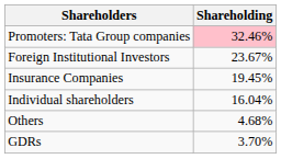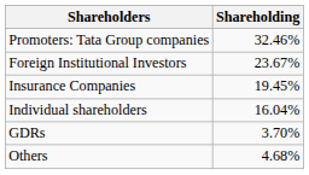 <table class="wikitable sortable">
 <tr>
 <th>Shareholders</th>
 <th data-sort-type="numeric">Shareholding</th>
 </tr>
 <tr>
 <td>Promoters: Tata Group companies</td>
-<td style="background: pink; text-align:right;">32.46%</td>
+<td style="text-align:right;">32.46%</td>
 </tr>
 <tr>
 <td>Foreign Institutional Investors</td>
 <td style="text-align:right;">23.67%</td>
 </tr>
 <tr>
 <td>Insurance Companies</td>
 <td style="text-align:right;">19.45%</td>
 </tr>
 <tr>
 <td>Individual shareholders</td>
 <td style="text-align:right;">16.04%</td>
 </tr>
 <tr>
+<td>GDRs</td>
+<td style="text-align:right;">3.70%</td>
+</tr>
+<tr>
 <td>Others</td>
 <td style="text-align:right;">4.68%</td>
 </tr>
-<tr>
-<td>GDRs</td>
-<td style="text-align:right;">3.70%</td>
-</tr>
 </table>
